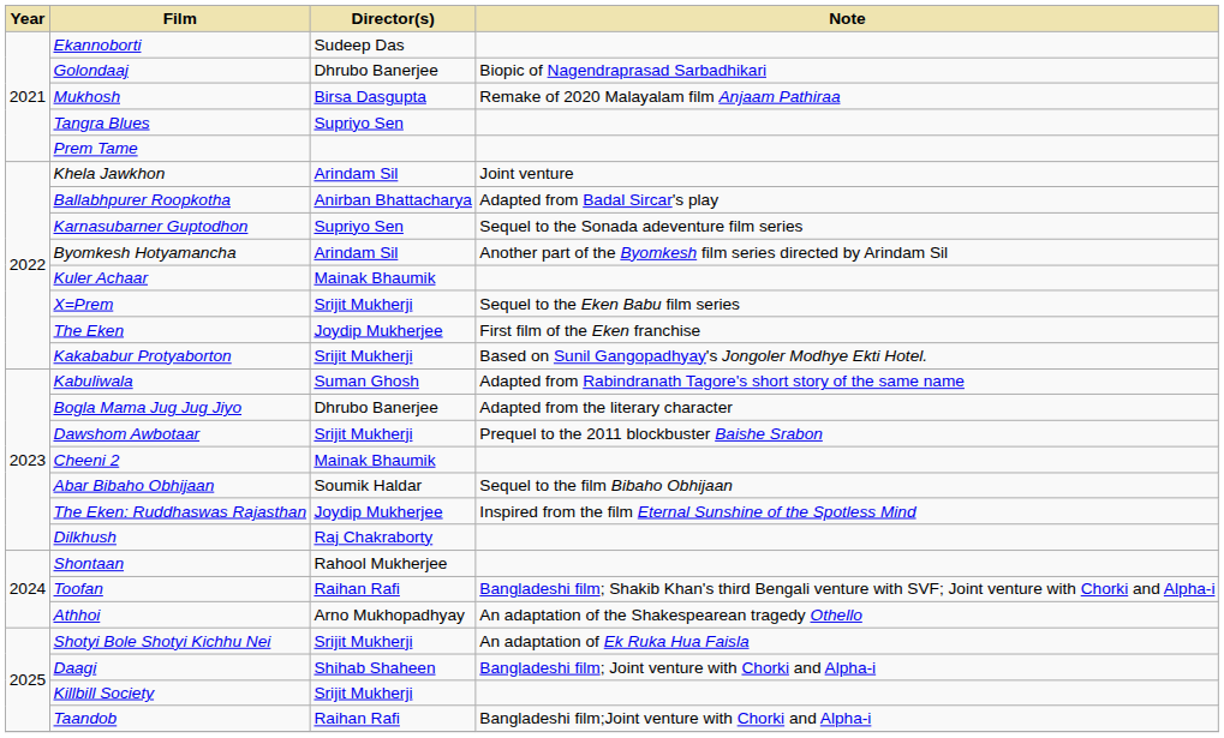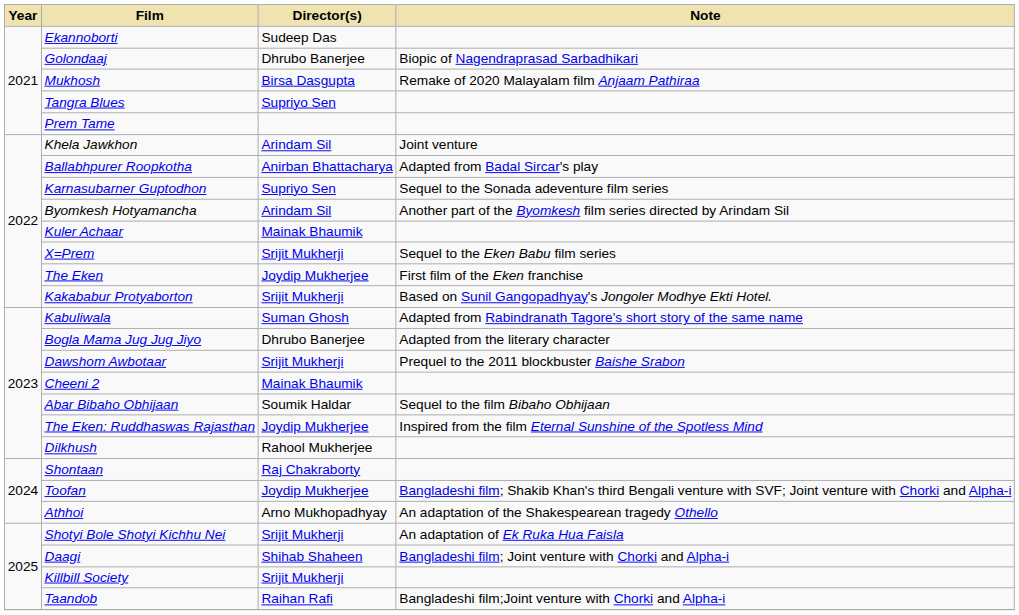 <table class="wikitable" style="font-size:90%">
 <tr>
 <th scope="col" style="background-color:#EFE4B0;">Year</th>
 <th scope="col" style="background-color:#EFE4B0;">Film</th>
 <th scope="col" style="background-color:#EFE4B0;">Director(s)</th>
 <th scope="col" style="background-color:#EFE4B0;">Note</th>
 </tr>
 <tr>
 <td rowspan="5" align="center">2021</td>
 <td><em><a href='#'>Ekannoborti</a></em></td>
 <td>Sudeep Das</td>
 <td></td>
 </tr>
 <tr>
 <td><em><a href='#'>Golondaaj</a></em></td>
 <td>Dhrubo Banerjee</td>
 <td>Biopic of <a href='#'>Nagendraprasad Sarbadhikari</a></td>
 </tr>
 <tr>
 <td><em><a href='#'>Mukhosh</a></em></td>
 <td><a href='#'>Birsa Dasgupta</a></td>
 <td>Remake of 2020 Malayalam film <em><a href='#'>Anjaam Pathiraa</a></em></td>
 </tr>
 <tr>
 <td><em><a href='#'>Tangra Blues</a></em></td>
 <td><a href='#'>Supriyo Sen</a></td>
 <td></td>
 </tr>
 <tr>
 <td><em><a href='#'>Prem Tame</a></em></td>
 <td></td>
 <td></td>
 </tr>
 <tr>
 <td rowspan="8">2022</td>
 <td><em>Khela Jawkhon</em></td>
 <td><a href='#'>Arindam Sil</a></td>
 <td>Joint venture</td>
 </tr>
 <tr>
 <td><em><a href='#'>Ballabhpurer Roopkotha</a></em></td>
 <td><a href='#'>Anirban Bhattacharya</a></td>
 <td>Adapted from <a href='#'>Badal Sircar</a>'s play</td>
 </tr>
 <tr>
 <td><em><a href='#'>Karnasubarner Guptodhon</a></em></td>
 <td><a href='#'>Supriyo Sen</a></td>
 <td>Sequel to the Sonada adeventure film series</td>
 </tr>
 <tr>
 <td><em>Byomkesh Hotyamancha</em></td>
 <td><a href='#'>Arindam Sil</a></td>
 <td>Another part of the <a href='#'><em>Byomkesh</em></a> film series directed by Arindam Sil</td>
 </tr>
 <tr>
 <td><em><a href='#'>Kuler Achaar</a></em></td>
 <td><a href='#'>Mainak Bhaumik</a></td>
 <td></td>
 </tr>
 <tr>
 <td><em><a href='#'>X=Prem</a></em></td>
 <td><a href='#'>Srijit Mukherji</a></td>
 <td>Sequel to the <em>Eken Babu</em> film series</td>
 </tr>
 <tr>
 <td><em><a href='#'>The Eken</a></em></td>
 <td><a href='#'>Joydip Mukherjee</a></td>
 <td>First film of the <em>Eken</em> franchise</td>
 </tr>
 <tr>
 <td><em><a href='#'>Kakababur Protyaborton</a></em></td>
 <td><a href='#'>Srijit Mukherji</a></td>
 <td>Based on <a href='#'>Sunil Gangopadhyay</a>'s <em>Jongoler Modhye Ekti Hotel.</em></td>
 </tr>
 <tr>
 <td rowspan="7">2023</td>
 <td><em><a href='#'>Kabuliwala</a></em></td>
 <td><a href='#'>Suman Ghosh</a></td>
 <td>Adapted from <a href='#'>Rabindranath Tagore's short story of the same name</a></td>
 </tr>
 <tr>
 <td><em><a href='#'>Bogla Mama Jug Jug Jiyo</a></em></td>
 <td>Dhrubo Banerjee</td>
 <td>Adapted from the literary character</td>
 </tr>
 <tr>
 <td><em><a href='#'>Dawshom Awbotaar</a></em></td>
 <td><a href='#'>Srijit Mukherji</a></td>
 <td>Prequel to the 2011 blockbuster <em><a href='#'>Baishe Srabon</a></em></td>
 </tr>
 <tr>
 <td><em><a href='#'>Cheeni 2</a></em></td>
 <td><a href='#'>Mainak Bhaumik</a></td>
 <td></td>
 </tr>
 <tr>
 <td><em><a href='#'>Abar Bibaho Obhijaan</a></em></td>
 <td>Soumik Haldar</td>
 <td>Sequel to the film <em>Bibaho Obhijaan</em></td>
 </tr>
 <tr>
 <td><em><a href='#'>The Eken: Ruddhaswas Rajasthan</a></em></td>
 <td><a href='#'>Joydip Mukherjee</a></td>
 <td>Inspired from the film <em><a href='#'>Eternal Sunshine of the Spotless Mind</a></em></td>
 </tr>
 <tr>
 <td><em><a href='#'>Dilkhush</a></em></td>
-<td><a href='#'>Raj Chakraborty</a></td>
+<td>Rahool Mukherjee</td>
 <td></td>
 </tr>
 <tr>
 <td rowspan="3">2024</td>
 <td><em><a href='#'>Shontaan</a></em></td>
-<td>Rahool Mukherjee</td>
+<td><a href='#'>Raj Chakraborty</a></td>
 <td></td>
 </tr>
 <tr>
 <td><em><a href='#'>Toofan</a></em></td>
-<td><a href='#'>Raihan Rafi</a></td>
+<td><a href='#'>Joydip Mukherjee</a></td>
 <td><a href='#'>Bangladeshi film</a>; Shakib Khan's third Bengali venture with SVF; Joint venture with <a href='#'>Chorki</a> and <a href='#'>Alpha-i</a></td>
 </tr>
 <tr>
 <td><em><a href='#'>Athhoi</a></em></td>
 <td>Arno Mukhopadhyay</td>
 <td>An adaptation of the Shakespearean tragedy <em><a href='#'>Othello</a></em></td>
 </tr>
 <tr>
 <td rowspan="4">2025</td>
 <td><em><a href='#'>Shotyi Bole Shotyi Kichhu Nei</a></em></td>
 <td><a href='#'>Srijit Mukherji</a></td>
 <td>An adaptation of <em><a href='#'>Ek Ruka Hua Faisla</a></em></td>
 </tr>
 <tr>
 <td><em><a href='#'>Daagi</a></em></td>
 <td><a href='#'>Shihab Shaheen</a></td>
 <td><a href='#'>Bangladeshi film</a>; Joint venture with <a href='#'>Chorki</a> and <a href='#'>Alpha-i</a></td>
 </tr>
 <tr>
 <td><em><a href='#'>Killbill Society</a></em></td>
 <td><a href='#'>Srijit Mukherji</a></td>
 <td></td>
 </tr>
 <tr>
 <td><em><a href='#'>Taandob</a></em></td>
 <td><a href='#'>Raihan Rafi</a></td>
 <td>Bangladeshi film;Joint venture with <a href='#'>Chorki</a> and <a href='#'>Alpha-i</a></td>
 </tr>
 <tr>
 </tr>
 </table>
